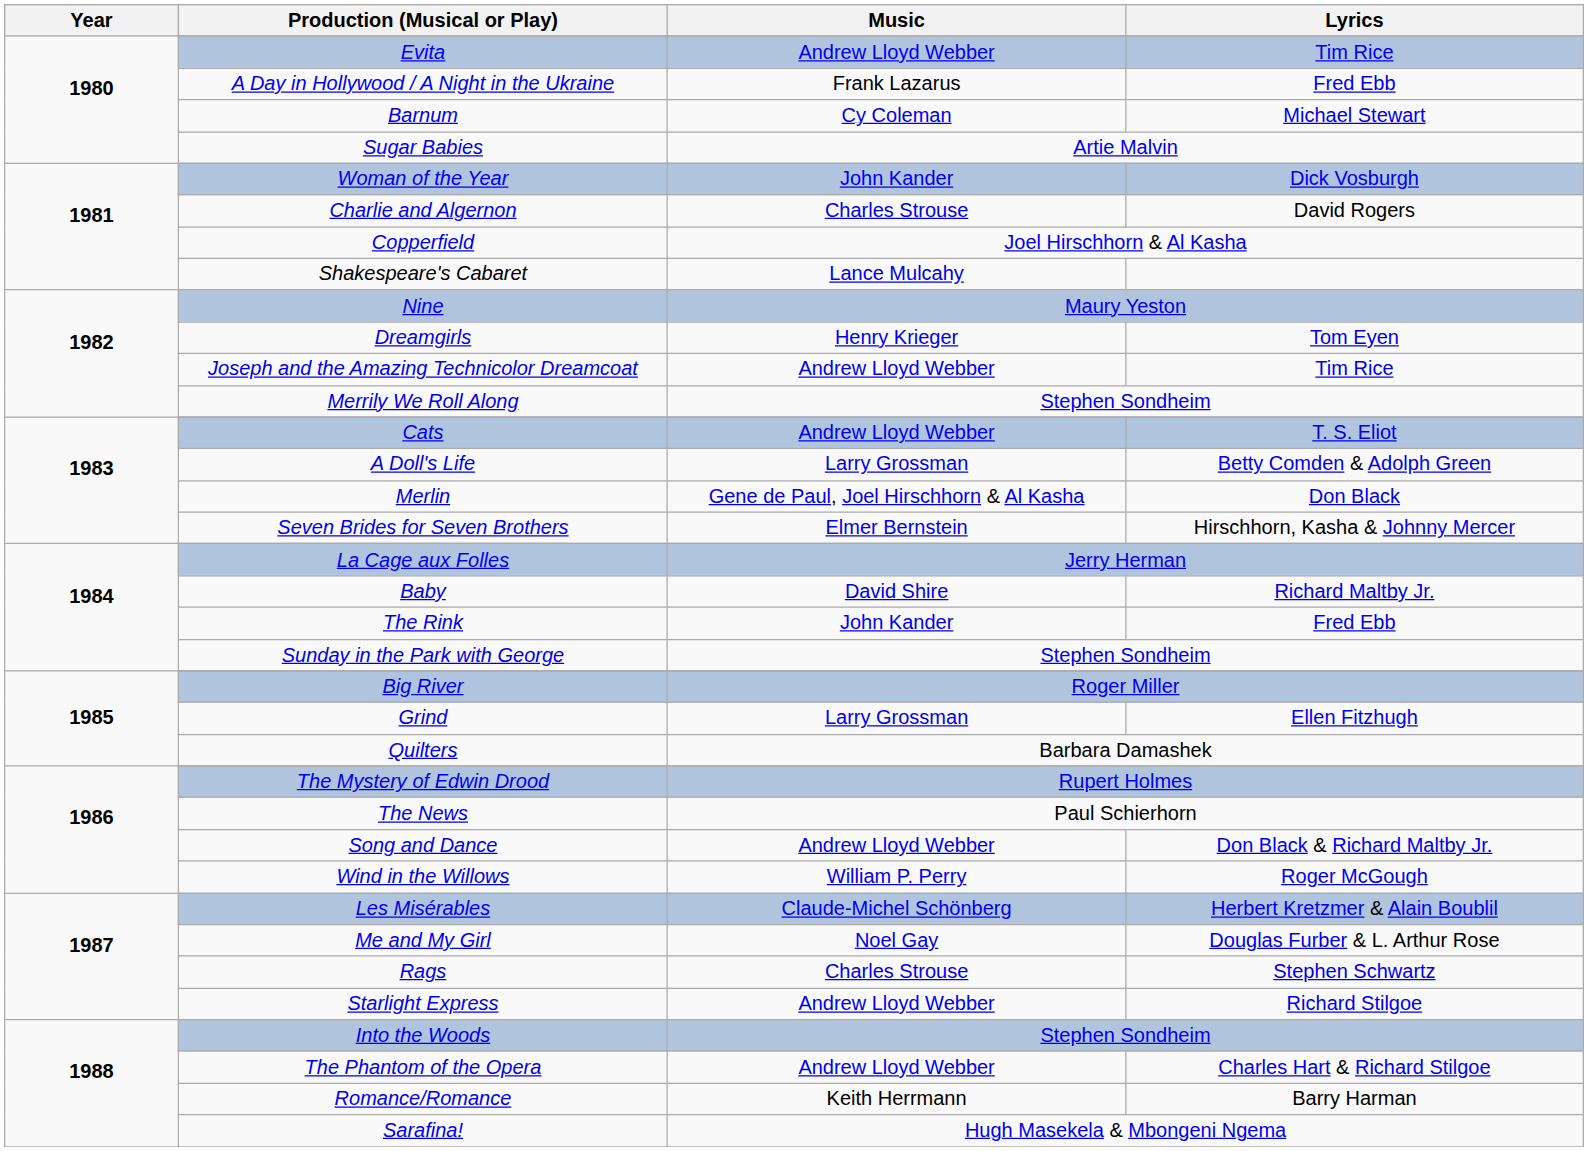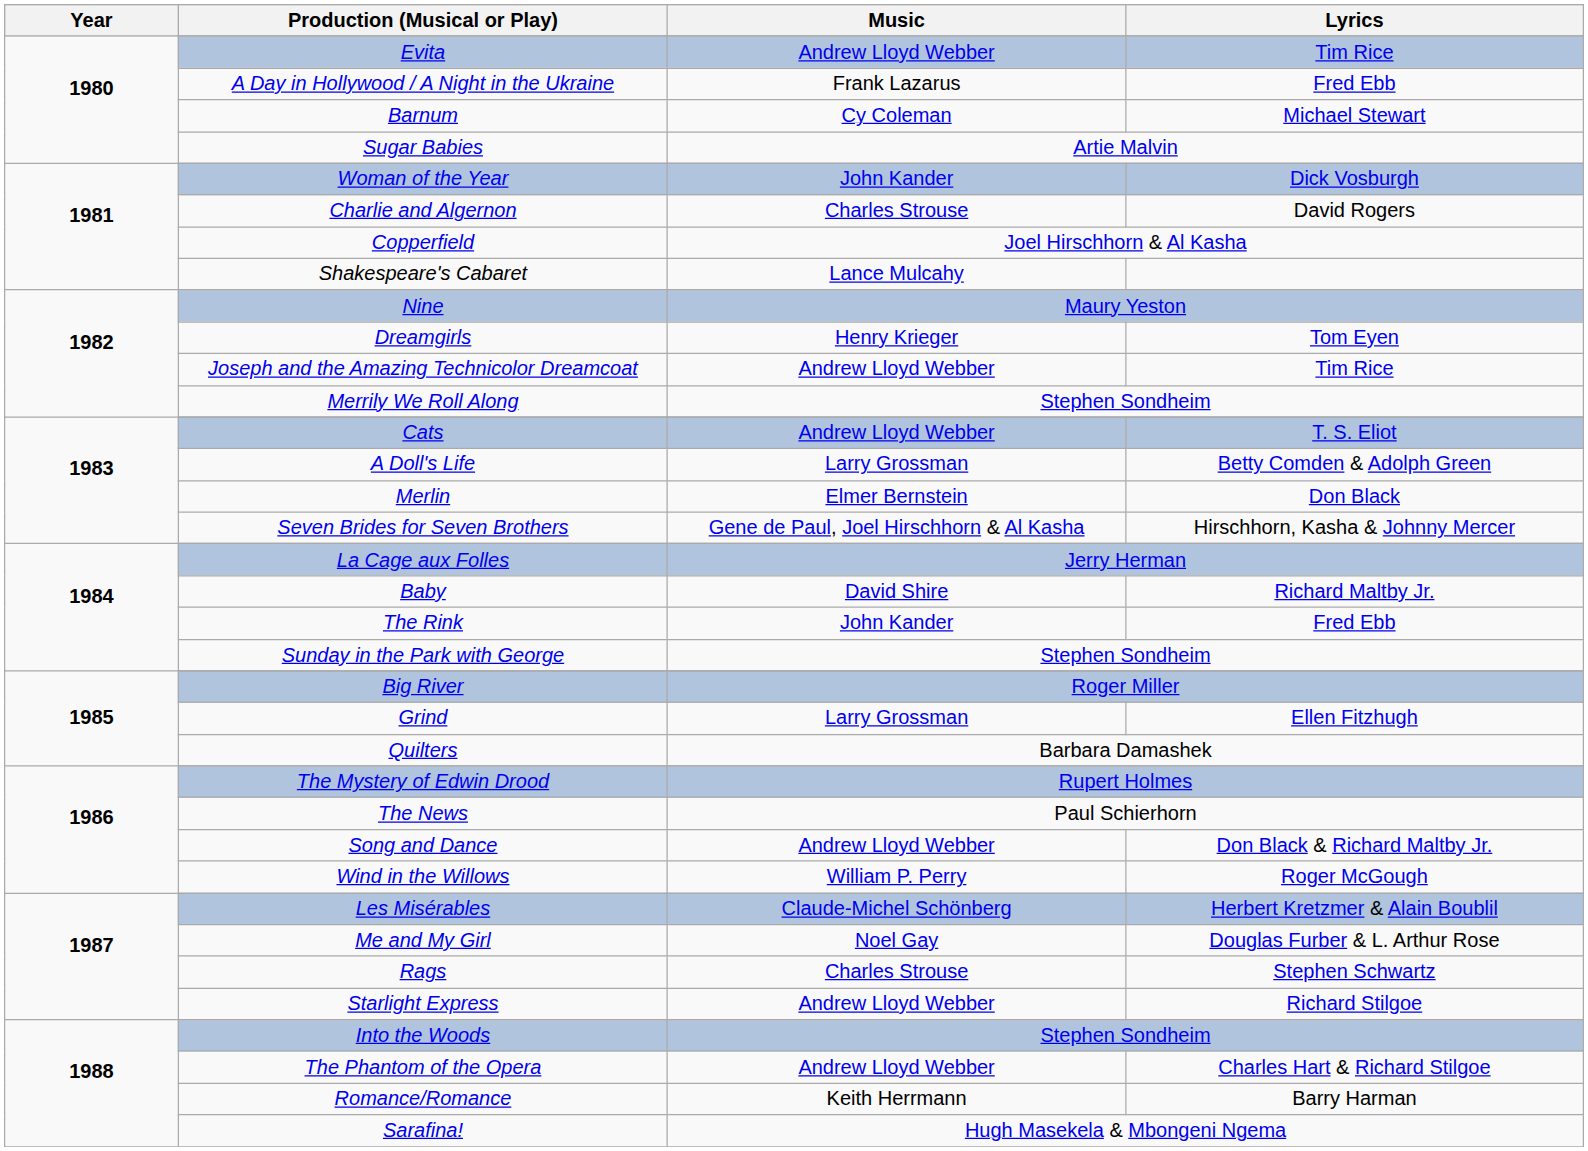 <table class="wikitable" style="width:100%; text-align:center;">
 <tr style="background:#bebebe;">
 <th style="width:11%;">Year</th>
 <th style="width:31%;">Production (Musical or Play)</th>
 <th style="width:29%;">Music</th>
 <th style="width:29%;">Lyrics</th>
 </tr>
 <tr>
 <td rowspan="5" align="center"><strong>1980</strong><br><br></td>
 </tr>
 <tr style="background:#B0C4DE">
 <td><em><a href='#'>Evita</a></em></td>
 <td><a href='#'>Andrew Lloyd Webber</a></td>
 <td><a href='#'>Tim Rice</a></td>
 </tr>
 <tr>
 <td><em><a href='#'>A Day in Hollywood / A Night in the Ukraine</a></em></td>
 <td>Frank Lazarus</td>
 <td><a href='#'>Fred Ebb</a></td>
 </tr>
 <tr>
 <td><em><a href='#'>Barnum</a></em></td>
 <td><a href='#'>Cy Coleman</a></td>
 <td><a href='#'>Michael Stewart</a></td>
 </tr>
 <tr>
 <td><em><a href='#'>Sugar Babies</a></em></td>
 <td colspan="2"><a href='#'>Artie Malvin</a></td>
 </tr>
 <tr>
 <td rowspan="5" align="center"><strong>1981</strong><br><br></td>
 </tr>
 <tr style="background:#B0C4DE">
 <td><em><a href='#'>Woman of the Year</a></em></td>
 <td><a href='#'>John Kander</a></td>
 <td><a href='#'>Dick Vosburgh</a></td>
 </tr>
 <tr>
 <td><em><a href='#'>Charlie and Algernon</a></em></td>
 <td><a href='#'>Charles Strouse</a></td>
 <td>David Rogers</td>
 </tr>
 <tr>
 <td><em><a href='#'>Copperfield</a></em></td>
 <td colspan="2"><a href='#'>Joel Hirschhorn</a> & <a href='#'>Al Kasha</a></td>
 </tr>
 <tr>
 <td><em>Shakespeare's Cabaret</em></td>
 <td><a href='#'>Lance Mulcahy</a></td>
 <td></td>
 </tr>
 <tr>
 <td rowspan="5" align="center"><strong>1982</strong><br><br></td>
 </tr>
 <tr style="background:#B0C4DE">
 <td><em><a href='#'>Nine</a></em></td>
 <td colspan="2"><a href='#'>Maury Yeston</a></td>
 </tr>
 <tr>
 <td><em><a href='#'>Dreamgirls</a></em></td>
 <td><a href='#'>Henry Krieger</a></td>
 <td><a href='#'>Tom Eyen</a></td>
 </tr>
 <tr>
 <td><em><a href='#'>Joseph and the Amazing Technicolor Dreamcoat</a></em></td>
 <td><a href='#'>Andrew Lloyd Webber</a></td>
 <td><a href='#'>Tim Rice</a></td>
 </tr>
 <tr>
 <td><em><a href='#'>Merrily We Roll Along</a></em></td>
 <td colspan="2"><a href='#'>Stephen Sondheim</a></td>
 </tr>
 <tr>
 <td rowspan="5" align="center"><strong>1983</strong><br><br></td>
 </tr>
 <tr style="background:#B0C4DE">
 <td><em><a href='#'>Cats</a></em></td>
 <td><a href='#'>Andrew Lloyd Webber</a></td>
 <td><a href='#'>T. S. Eliot</a></td>
 </tr>
 <tr>
 <td><em><a href='#'>A Doll's Life</a></em></td>
 <td><a href='#'>Larry Grossman</a></td>
 <td><a href='#'>Betty Comden</a> & <a href='#'>Adolph Green</a></td>
 </tr>
 <tr>
 <td><em><a href='#'>Merlin</a></em></td>
-<td><a href='#'>Gene de Paul</a>, <a href='#'>Joel Hirschhorn</a> & <a href='#'>Al Kasha</a></td>
+<td><a href='#'>Elmer Bernstein</a></td>
 <td><a href='#'>Don Black</a></td>
 </tr>
 <tr>
 <td><em><a href='#'>Seven Brides for Seven Brothers</a></em></td>
-<td><a href='#'>Elmer Bernstein</a></td>
+<td><a href='#'>Gene de Paul</a>, <a href='#'>Joel Hirschhorn</a> & <a href='#'>Al Kasha</a></td>
 <td>Hirschhorn, Kasha & <a href='#'>Johnny Mercer</a></td>
 </tr>
 <tr>
 <td rowspan="5" align="center"><strong>1984</strong><br><br></td>
 </tr>
 <tr style="background:#B0C4DE">
 <td><em><a href='#'>La Cage aux Folles</a></em></td>
 <td colspan="2"><a href='#'>Jerry Herman</a></td>
 </tr>
 <tr>
 <td><em><a href='#'>Baby</a></em></td>
 <td><a href='#'>David Shire</a></td>
 <td><a href='#'>Richard Maltby Jr.</a></td>
 </tr>
 <tr>
 <td><em><a href='#'>The Rink</a></em></td>
 <td><a href='#'>John Kander</a></td>
 <td><a href='#'>Fred Ebb</a></td>
 </tr>
 <tr>
 <td><em><a href='#'>Sunday in the Park with George</a></em></td>
 <td colspan="2"><a href='#'>Stephen Sondheim</a></td>
 </tr>
 <tr>
 <td rowspan="4" align="center"><strong>1985</strong><br></td>
 </tr>
 <tr style="background:#B0C4DE">
 <td><em><a href='#'>Big River</a></em></td>
 <td colspan="2"><a href='#'>Roger Miller</a></td>
 </tr>
 <tr>
 <td><em><a href='#'>Grind</a></em></td>
 <td><a href='#'>Larry Grossman</a></td>
 <td><a href='#'>Ellen Fitzhugh</a></td>
 </tr>
 <tr>
 <td><em><a href='#'>Quilters</a></em></td>
 <td colspan="2">Barbara Damashek</td>
 </tr>
 <tr>
 <td rowspan="5" align="center"><strong>1986</strong><br><br></td>
 </tr>
 <tr style="background:#B0C4DE">
 <td><em><a href='#'>The Mystery of Edwin Drood</a></em></td>
 <td colspan="2"><a href='#'>Rupert Holmes</a></td>
 </tr>
 <tr>
 <td><em><a href='#'>The News</a></em></td>
 <td colspan="2">Paul Schierhorn</td>
 </tr>
 <tr>
 <td><em><a href='#'>Song and Dance</a></em></td>
 <td><a href='#'>Andrew Lloyd Webber</a></td>
 <td><a href='#'>Don Black</a> & <a href='#'>Richard Maltby Jr.</a></td>
 </tr>
 <tr>
 <td><em><a href='#'>Wind in the Willows</a></em></td>
 <td><a href='#'>William P. Perry</a></td>
 <td><a href='#'>Roger McGough</a></td>
 </tr>
 <tr>
 <td rowspan="5" align="center"><strong>1987</strong><br><br></td>
 </tr>
 <tr style="background:#B0C4DE">
 <td><em><a href='#'>Les Misérables</a></em></td>
 <td><a href='#'>Claude-Michel Schönberg</a></td>
 <td><a href='#'>Herbert Kretzmer</a> & <a href='#'>Alain Boublil</a></td>
 </tr>
 <tr>
 <td><em><a href='#'>Me and My Girl</a></em></td>
 <td><a href='#'>Noel Gay</a></td>
 <td><a href='#'>Douglas Furber</a> & L. Arthur Rose</td>
 </tr>
 <tr>
 <td><em><a href='#'>Rags</a></em></td>
 <td><a href='#'>Charles Strouse</a></td>
 <td><a href='#'>Stephen Schwartz</a></td>
 </tr>
 <tr>
 <td><em><a href='#'>Starlight Express</a></em></td>
 <td><a href='#'>Andrew Lloyd Webber</a></td>
 <td><a href='#'>Richard Stilgoe</a></td>
 </tr>
 <tr>
 <td rowspan="5" style="text-align:center"><strong>1988</strong><br><br></td>
 </tr>
 <tr style="background:#B0C4DE">
 <td><em><a href='#'>Into the Woods</a></em></td>
 <td colspan="2"><a href='#'>Stephen Sondheim</a></td>
 </tr>
 <tr>
 <td><em><a href='#'>The Phantom of the Opera</a></em></td>
 <td><a href='#'>Andrew Lloyd Webber</a></td>
 <td><a href='#'>Charles Hart</a> & <a href='#'>Richard Stilgoe</a></td>
 </tr>
 <tr>
 <td><em><a href='#'>Romance/Romance</a></em></td>
 <td>Keith Herrmann</td>
 <td>Barry Harman</td>
 </tr>
 <tr>
 <td><em><a href='#'>Sarafina!</a></em></td>
 <td colspan="2"><a href='#'>Hugh Masekela</a> & <a href='#'>Mbongeni Ngema</a></td>
 </tr>
 <tr>
 </tr>
 </table>
